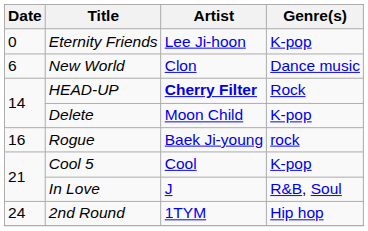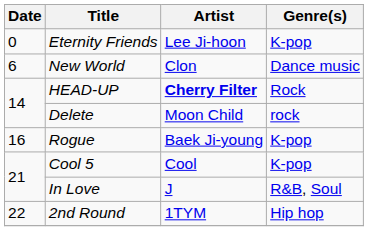 <table class="wikitable" style="text-align: left;">
 <tr>
 <th>Date</th>
 <th>Title</th>
 <th>Artist</th>
 <th>Genre(s)</th>
 </tr>
 <tr>
 <td>0</td>
 <td><em>Eternity Friends</em></td>
 <td><a href='#'>Lee Ji-hoon</a></td>
 <td><a href='#'>K-pop</a></td>
 </tr>
 <tr>
 <td>6</td>
 <td><em>New World</em></td>
 <td><a href='#'>Clon</a></td>
 <td><a href='#'>Dance music</a></td>
 </tr>
 <tr>
 <td rowspan="2">14</td>
 <td><em>HEAD-UP</em></td>
 <td><strong><a href='#'>Cherry Filter</a></strong></td>
 <td><a href='#'>Rock</a></td>
 </tr>
 <tr>
 <td><em>Delete</em></td>
 <td><a href='#'>Moon Child</a></td>
-<td><a href='#'>K-pop</a></td>
+<td><a href='#'>rock</a></td>
 </tr>
 <tr>
 <td>16</td>
 <td><em>Rogue</em></td>
 <td><a href='#'>Baek Ji-young</a></td>
-<td><a href='#'>rock</a></td>
+<td><a href='#'>K-pop</a></td>
 </tr>
 <tr>
 <td rowspan="2">21</td>
 <td><em>Cool 5</em></td>
 <td><a href='#'>Cool</a></td>
 <td><a href='#'>K-pop</a></td>
 </tr>
 <tr>
 <td><em>In Love</em></td>
 <td><a href='#'>J</a></td>
 <td><a href='#'>R&B</a>, <a href='#'>Soul</a></td>
 </tr>
 <tr>
-<td>24</td>
+<td>22</td>
 <td><em>2nd Round</em></td>
 <td><a href='#'>1TYM</a></td>
 <td><a href='#'>Hip hop</a></td>
 </tr>
 <tr>
 </tr>
 </table>
